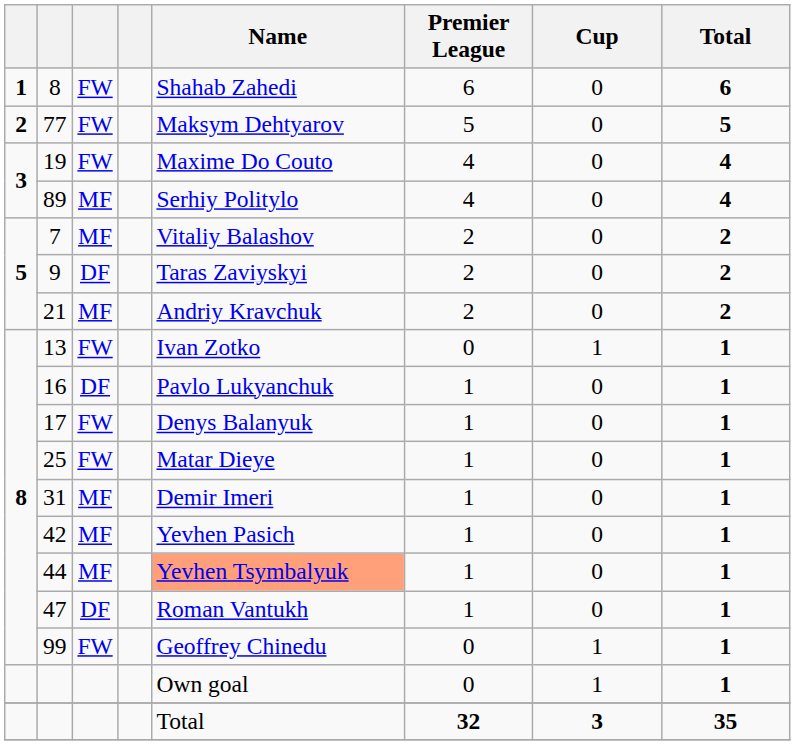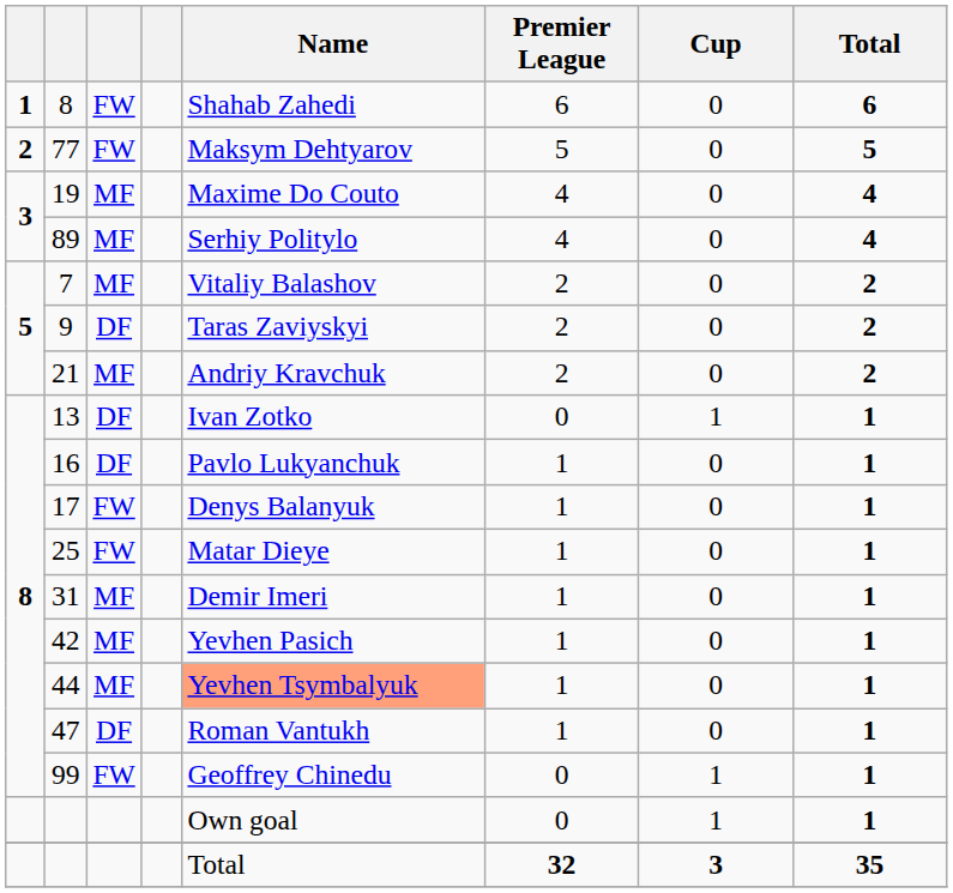 <table class="wikitable" style="text-align:center">
 <tr>
 <th width=15></th>
 <th width=15></th>
 <th width=15></th>
 <th width=15></th>
 <th width=165>Name</th>
 <th width=80><strong>Premier League</strong></th>
 <th width=80><strong>Cup</strong></th>
 <th width=80>Total</th>
 </tr>
 <tr>
 <td><strong>1</strong></td>
 <td>8</td>
 <td><a href='#'>FW</a></td>
 <td></td>
 <td align=left><a href='#'>Shahab Zahedi</a></td>
 <td>6</td>
 <td>0</td>
 <td><strong>6</strong></td>
 </tr>
 <tr>
 <td><strong>2</strong></td>
 <td>77</td>
 <td><a href='#'>FW</a></td>
 <td></td>
 <td align=left><a href='#'>Maksym Dehtyarov</a></td>
 <td>5</td>
 <td>0</td>
 <td><strong>5</strong></td>
 </tr>
 <tr>
 <td rowspan=2><strong>3</strong></td>
 <td>19</td>
-<td><a href='#'>FW</a></td>
+<td><a href='#'>MF</a></td>
 <td></td>
 <td align=left><a href='#'>Maxime Do Couto</a></td>
 <td>4</td>
 <td>0</td>
 <td><strong>4</strong></td>
 </tr>
 <tr>
 <td>89</td>
 <td><a href='#'>MF</a></td>
 <td></td>
 <td align=left><a href='#'>Serhiy Politylo</a></td>
 <td>4</td>
 <td>0</td>
 <td><strong>4</strong></td>
 </tr>
 <tr>
 <td rowspan=3><strong>5</strong></td>
 <td>7</td>
 <td><a href='#'>MF</a></td>
 <td></td>
 <td align=left><a href='#'>Vitaliy Balashov</a></td>
 <td>2</td>
 <td>0</td>
 <td><strong>2</strong></td>
 </tr>
 <tr>
 <td>9</td>
 <td><a href='#'>DF</a></td>
 <td></td>
 <td align=left><a href='#'>Taras Zaviyskyi</a></td>
 <td>2</td>
 <td>0</td>
 <td><strong>2</strong></td>
 </tr>
 <tr>
 <td>21</td>
 <td><a href='#'>MF</a></td>
 <td></td>
 <td align=left><a href='#'>Andriy Kravchuk</a></td>
 <td>2</td>
 <td>0</td>
 <td><strong>2</strong></td>
 </tr>
 <tr>
 <td rowspan=9><strong>8</strong></td>
 <td>13</td>
-<td><a href='#'>FW</a></td>
+<td><a href='#'>DF</a></td>
 <td></td>
 <td align=left><a href='#'>Ivan Zotko</a></td>
 <td>0</td>
 <td>1</td>
 <td><strong>1</strong></td>
 </tr>
 <tr>
 <td>16</td>
 <td><a href='#'>DF</a></td>
 <td></td>
 <td align=left><a href='#'>Pavlo Lukyanchuk</a></td>
 <td>1</td>
 <td>0</td>
 <td><strong>1</strong></td>
 </tr>
 <tr>
 <td>17</td>
 <td><a href='#'>FW</a></td>
 <td></td>
 <td align=left><a href='#'>Denys Balanyuk</a></td>
 <td>1</td>
 <td>0</td>
 <td><strong>1</strong></td>
 </tr>
 <tr>
 <td>25</td>
 <td><a href='#'>FW</a></td>
 <td></td>
 <td align=left><a href='#'>Matar Dieye</a></td>
 <td>1</td>
 <td>0</td>
 <td><strong>1</strong></td>
 </tr>
 <tr>
 <td>31</td>
 <td><a href='#'>MF</a></td>
 <td></td>
 <td align=left><a href='#'>Demir Imeri</a></td>
 <td>1</td>
 <td>0</td>
 <td><strong>1</strong></td>
 </tr>
 <tr>
 <td>42</td>
 <td><a href='#'>MF</a></td>
 <td></td>
 <td align=left><a href='#'>Yevhen Pasich</a></td>
 <td>1</td>
 <td>0</td>
 <td><strong>1</strong></td>
 </tr>
 <tr>
 <td>44</td>
 <td><a href='#'>MF</a></td>
 <td></td>
 <td align=left style="background: lightsalmon;"><a href='#'>Yevhen Tsymbalyuk</a></td>
 <td>1</td>
 <td>0</td>
 <td><strong>1</strong></td>
 </tr>
 <tr>
 <td>47</td>
 <td><a href='#'>DF</a></td>
 <td></td>
 <td align=left><a href='#'>Roman Vantukh</a></td>
 <td>1</td>
 <td>0</td>
 <td><strong>1</strong></td>
 </tr>
 <tr>
 <td>99</td>
 <td><a href='#'>FW</a></td>
 <td></td>
 <td align=left><a href='#'>Geoffrey Chinedu</a></td>
 <td>0</td>
 <td>1</td>
 <td><strong>1</strong></td>
 </tr>
 <tr>
 <td></td>
 <td></td>
 <td></td>
 <td></td>
 <td align=left>Own goal</td>
 <td>0</td>
 <td>1</td>
 <td><strong>1</strong></td>
 </tr>
 <tr>
 </tr>
 <tr>
 <td></td>
 <td></td>
 <td></td>
 <td></td>
 <td align=left>Total</td>
 <td><strong>32</strong></td>
 <td><strong>3</strong></td>
 <td><strong>35</strong></td>
 </tr>
 <tr>
 </tr>
 </table>
